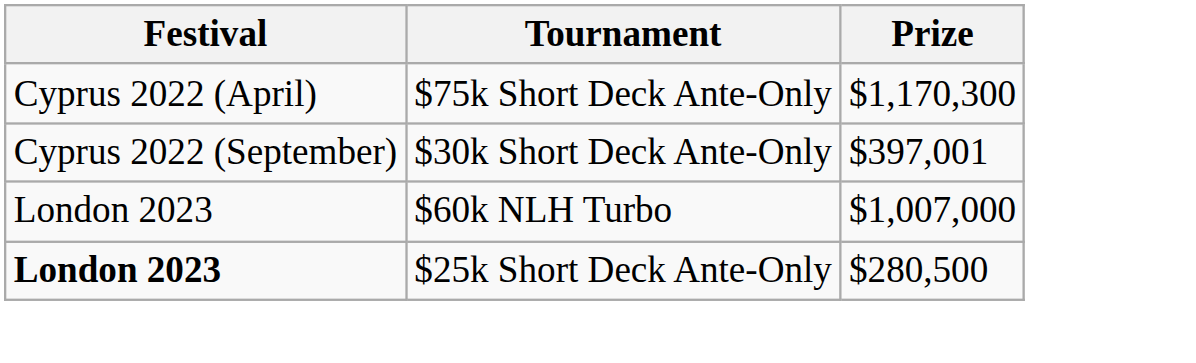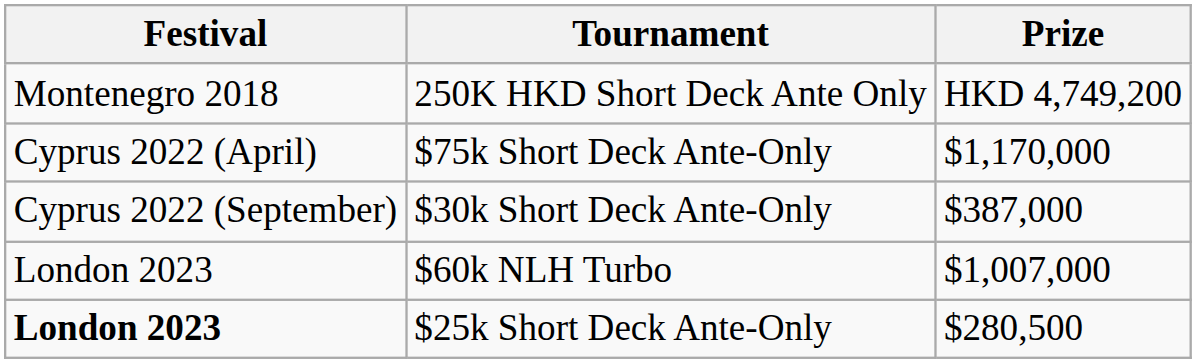 <table class="wikitable">
 <tr>
 <th>Festival</th>
 <th>Tournament</th>
 <th>Prize</th>
 </tr>
 <tr>
+<td>Montenegro 2018</td>
+<td>250K HKD Short Deck Ante Only</td>
+<td>HKD 4,749,200</td>
+</tr>
+<tr>
 <td>Cyprus 2022 (April)</td>
 <td>$75k Short Deck Ante-Only</td>
-<td>$1,170,300</td>
+<td>$1,170,000</td>
 </tr>
 <tr>
 <td>Cyprus 2022 (September)</td>
 <td>$30k Short Deck Ante-Only</td>
-<td>$397,001</td>
+<td>$387,000</td>
 </tr>
 <tr>
 <td>London 2023</td>
 <td>$60k NLH Turbo</td>
 <td>$1,007,000</td>
 </tr>
 <tr>
 <td><strong>London 2023</strong></td>
 <td>$25k Short Deck Ante-Only</td>
 <td>$280,500</td>
 </tr>
 </table>
